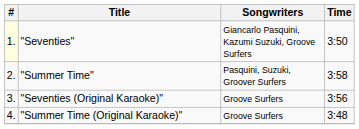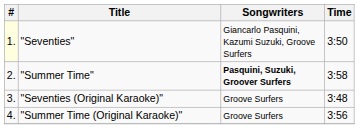 <table class="wikitable">
 <tr>
 <th>#</th>
 <th width="300">Title</th>
 <th width="150">Songwriters</th>
 <th>Time</th>
 </tr>
 <tr>
 <td style="background: lightyellow;">1.</td>
 <td>"Seventies"</td>
 <td><small>Giancarlo Pasquini, Kazumi Suzuki, Groove Surfers</small></td>
 <td>3:50</td>
 </tr>
 <tr>
 <td>2.</td>
 <td>"Summer Time"</td>
-<td><small>Pasquini, Suzuki, Groover Surfers</small></td>
+<td><strong><small>Pasquini, Suzuki, Groover Surfers</small></strong></td>
 <td>3:58</td>
 </tr>
 <tr>
 <td>3.</td>
 <td>"Seventies (Original Karaoke)"</td>
 <td><small>Groove Surfers</small></td>
-<td>3:56</td>
+<td>3:48</td>
 </tr>
 <tr>
 <td>4.</td>
 <td>"Summer Time (Original Karaoke)"</td>
 <td><small>Groove Surfers</small></td>
-<td>3:48</td>
+<td>3:56</td>
 </tr>
 <tr>
 </tr>
 </table>
